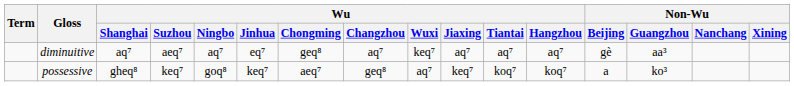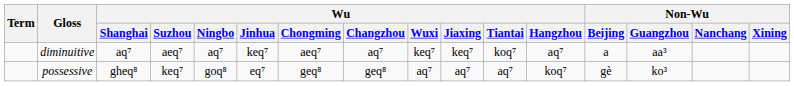 <table class="wikitable" style="text-align: center">
 <tr>
 <th rowspan=2>Term</th>
 <th rowspan=2>Gloss</th>
 <th colspan=10>Wu</th>
 <th colspan=6>Non-Wu</th>
 </tr>
 <tr>
 <th><a href='#'>Shanghai</a></th>
 <th><a href='#'>Suzhou</a></th>
 <th><a href='#'>Ningbo</a></th>
 <th><a href='#'>Jinhua</a></th>
 <th><a href='#'>Chongming</a></th>
 <th><a href='#'>Changzhou</a></th>
 <th><a href='#'>Wuxi</a></th>
 <th><a href='#'>Jiaxing</a></th>
 <th><a href='#'>Tiantai</a></th>
 <th><a href='#'>Hangzhou</a></th>
 <th><a href='#'>Beijing</a></th>
 <th><a href='#'>Guangzhou</a></th>
 <th><a href='#'>Nanchang</a></th>
 <th><a href='#'>Xining</a></th>
 </tr>
 <tr>
 <td></td>
 <td><em>diminuitive</em></td>
 <td>aq⁷<br></td>
 <td>aeq⁷<br></td>
 <td>aq⁷<br></td>
-<td>eq⁷<br></td>
-<td>geq⁸<br></td>
+<td>keq⁷<br></td>
+<td>aeq⁷<br></td>
 <td>aq⁷<br></td>
 <td>keq⁷<br></td>
+<td>keq⁷<br></td>
+<td>koq⁷<br></td>
 <td>aq⁷<br></td>
-<td>aq⁷<br></td>
-<td>aq⁷<br></td>
-<td>gè<br></td>
+<td>a<br></td>
 <td>aa³<br></td>
 <td></td>
 <td></td>
 </tr>
 <tr>
 <td></td>
 <td><em>possessive</em></td>
 <td>gheq⁸<br></td>
 <td>keq⁷<br></td>
 <td>goq⁸<br></td>
-<td>keq⁷<br></td>
-<td>aeq⁷<br></td>
+<td>eq⁷<br></td>
+<td>geq⁸<br></td>
 <td>geq⁸<br></td>
 <td>aq⁷<br></td>
-<td>keq⁷<br></td>
+<td>aq⁷<br></td>
+<td>aq⁷<br></td>
 <td>koq⁷<br></td>
-<td>koq⁷<br></td>
-<td>a<br></td>
+<td>gè<br></td>
 <td>ko³<br></td>
 <td></td>
 <td></td>
 </tr>
 </table>
